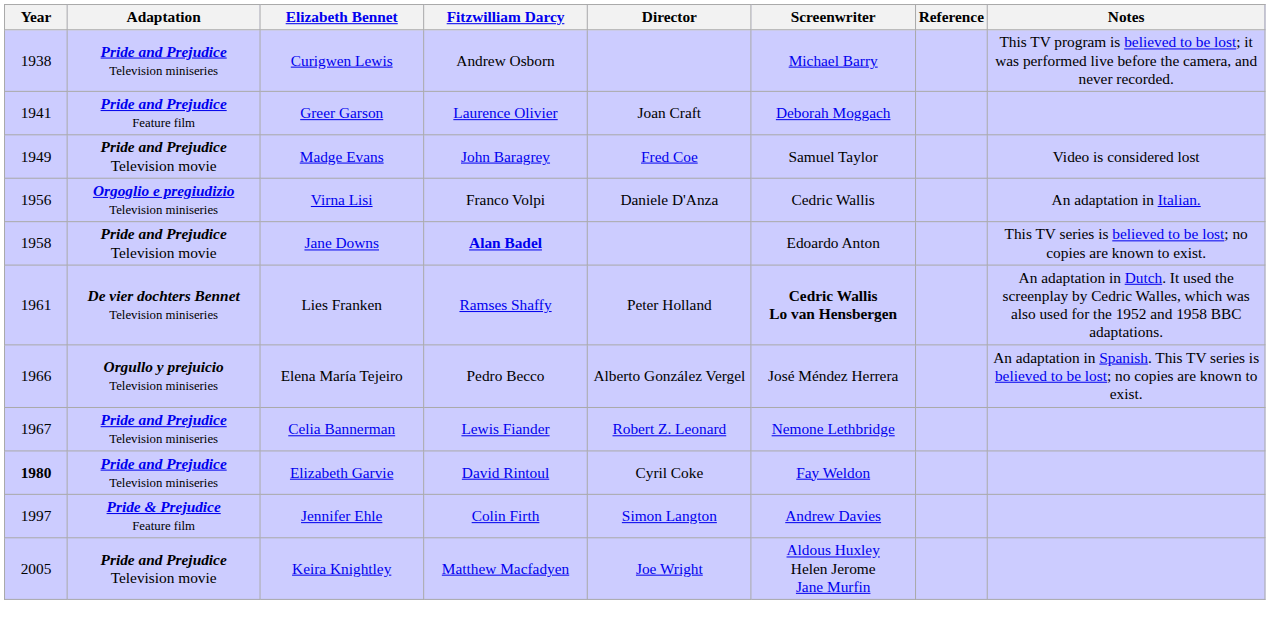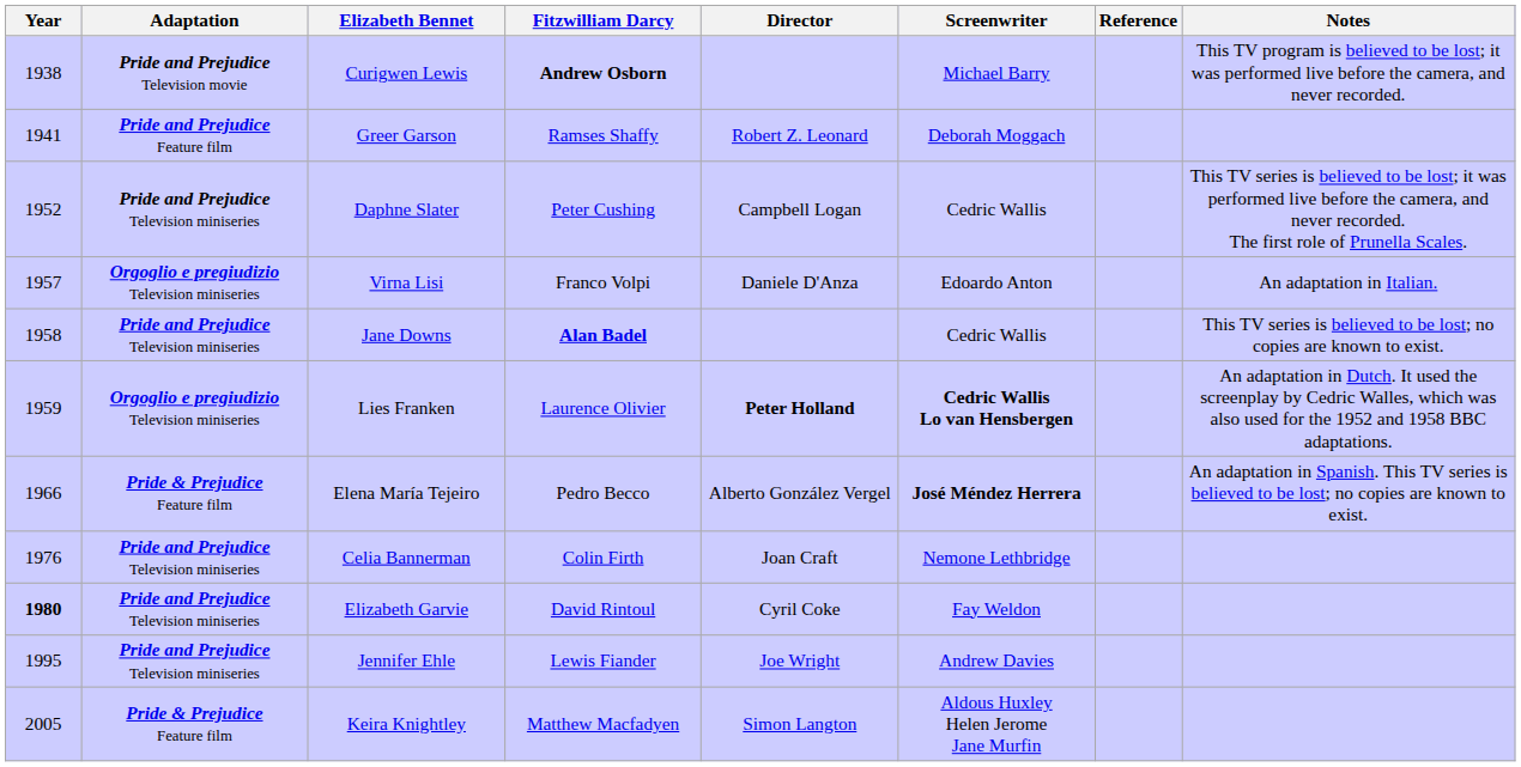 <table class="wikitable" style="font-size:95%; background: #ccccff">
 <tr style="text-align:center;">
 <th>Year</th>
 <th>Adaptation</th>
 <th><a href='#'>Elizabeth Bennet</a></th>
 <th><a href='#'>Fitzwilliam Darcy</a></th>
 <th>Director</th>
 <th>Screenwriter</th>
 <th>Reference</th>
 <th>Notes</th>
 </tr>
 <tr style="text-align:center;">
 <td style="width:5%;">1938</td>
-<td><strong><em><a href='#'>Pride and Prejudice</a></em></strong><br><small>Television miniseries</small></td>
+<td style="width:15%;"><strong><em>Pride and Prejudice</em></strong><br><small>Television movie</small></td>
 <td style="width:13%;"><a href='#'>Curigwen Lewis</a></td>
-<td style="width:13%;">Andrew Osborn</td>
+<td style="width:13%;"><strong>Andrew Osborn</strong></td>
 <td style="width:13%;"></td>
 <td style="width:13%;"><a href='#'>Michael Barry</a></td>
 <td style="width:5%;"></td>
 <td style="width:22%;">This TV program is <a href='#'>believed to be lost</a>; it was performed live before the camera, and never recorded.</td>
 </tr>
 <tr style="text-align:center;">
 <td>1941</td>
 <td><strong><em><a href='#'>Pride and Prejudice</a></em></strong><br><small>Feature film</small></td>
 <td><a href='#'>Greer Garson</a></td>
-<td><a href='#'>Laurence Olivier</a></td>
-<td>Joan Craft</td>
+<td><a href='#'>Ramses Shaffy</a></td>
+<td><a href='#'>Robert Z. Leonard</a></td>
 <td><a href='#'>Deborah Moggach</a></td>
 <td></td>
 <td></td>
 </tr>
-<tr style="text-align: center;">
-<td>1949</td>
-<td><strong><em>Pride and Prejudice</em></strong><br>Television movie</td>
-<td><a href='#'>Madge Evans</a></td>
-<td><a href='#'>John Baragrey</a></td>
-<td><a href='#'>Fred Coe</a></td>
-<td>Samuel Taylor</td>
-<td></td>
-<td>Video is considered lost </td>
+<tr style="text-align:center;">
+<td>1952</td>
+<td><strong><em>Pride and Prejudice</em></strong><br><small>Television miniseries</small></td>
+<td><a href='#'>Daphne Slater</a></td>
+<td><a href='#'>Peter Cushing</a></td>
+<td>Campbell Logan</td>
+<td>Cedric Wallis</td>
+<td style="width:5%;"></td>
+<td>This TV series is <a href='#'>believed to be lost</a>; it was performed live before the camera, and never recorded. <br>The first role of <a href='#'>Prunella Scales</a>.</td>
 </tr>
 <tr style="text-align:center;">
-<td>1956</td>
+<td>1957</td>
 <td><strong><em><a href='#'>Orgoglio e pregiudizio</a></em></strong><br><small>Television miniseries</small></td>
 <td><a href='#'>Virna Lisi</a></td>
 <td>Franco Volpi</td>
 <td>Daniele D'Anza</td>
-<td>Cedric Wallis</td>
+<td>Edoardo Anton</td>
 <td style="width:5%;"></td>
 <td>An adaptation in <a href='#'>Italian.</a></td>
 </tr>
 <tr style="text-align:center;">
 <td>1958</td>
-<td><strong><em>Pride and Prejudice</em></strong><br>Television movie</td>
+<td><strong><em><a href='#'>Pride and Prejudice</a></em></strong><br><small>Television miniseries</small></td>
 <td><a href='#'>Jane Downs</a></td>
 <td><strong><a href='#'>Alan Badel</a></strong></td>
 <td></td>
-<td>Edoardo Anton</td>
+<td>Cedric Wallis</td>
 <td style="width:5%;"></td>
 <td>This TV series is <a href='#'>believed to be lost</a>; no copies are known to exist.</td>
 </tr>
 <tr style="text-align:center;">
-<td>1961</td>
-<td><strong><em>De vier dochters Bennet</em></strong><br><small>Television miniseries</small></td>
+<td>1959</td>
+<td><strong><em><a href='#'>Orgoglio e pregiudizio</a></em></strong><br><small>Television miniseries</small></td>
 <td>Lies Franken</td>
-<td><a href='#'>Ramses Shaffy</a></td>
-<td>Peter Holland</td>
+<td><a href='#'>Laurence Olivier</a></td>
+<td><strong>Peter Holland</strong></td>
 <td><strong>Cedric Wallis<br>Lo van Hensbergen</strong></td>
 <td></td>
 <td>An adaptation in <a href='#'>Dutch</a>. It used the screenplay by Cedric Walles, which was also used for the 1952 and 1958 BBC adaptations.</td>
 </tr>
 <tr style="text-align:center;">
 <td>1966</td>
-<td><strong><em>Orgullo y prejuicio</em></strong><br><small>Television miniseries</small></td>
+<td><strong><em><a href='#'>Pride & Prejudice</a></em></strong><br><small>Feature film</small></td>
 <td>Elena María Tejeiro</td>
 <td>Pedro Becco</td>
 <td>Alberto González Vergel</td>
-<td>José Méndez Herrera</td>
+<td><strong>José Méndez Herrera</strong></td>
 <td></td>
 <td>An adaptation in <a href='#'>Spanish</a>. This TV series is <a href='#'>believed to be lost</a>; no copies are known to exist.</td>
 </tr>
 <tr style="text-align:center;">
-<td>1967</td>
+<td>1976</td>
 <td><strong><em><a href='#'>Pride and Prejudice</a></em></strong><br><small>Television miniseries</small></td>
 <td><a href='#'>Celia Bannerman</a></td>
-<td><a href='#'>Lewis Fiander</a></td>
-<td><a href='#'>Robert Z. Leonard</a></td>
+<td><a href='#'>Colin Firth</a></td>
+<td>Joan Craft</td>
 <td><a href='#'>Nemone Lethbridge</a></td>
 <td style="width:5%;"></td>
 <td></td>
 </tr>
 <tr style="text-align:center;">
 <td><strong>1980</strong></td>
 <td><strong><em><a href='#'>Pride and Prejudice</a></em></strong><br><small>Television miniseries</small></td>
 <td><a href='#'>Elizabeth Garvie</a></td>
 <td><a href='#'>David Rintoul</a></td>
 <td>Cyril Coke</td>
 <td><a href='#'>Fay Weldon</a></td>
 <td></td>
 <td></td>
 </tr>
 <tr style="text-align:center;">
-<td>1997</td>
-<td><strong><em><a href='#'>Pride & Prejudice</a></em></strong><br><small>Feature film</small></td>
+<td>1995</td>
+<td><strong><em><a href='#'>Pride and Prejudice</a></em></strong><br><small>Television miniseries</small></td>
 <td><a href='#'>Jennifer Ehle</a></td>
-<td><a href='#'>Colin Firth</a></td>
-<td><a href='#'>Simon Langton</a></td>
+<td><a href='#'>Lewis Fiander</a></td>
+<td><a href='#'>Joe Wright</a></td>
 <td><a href='#'>Andrew Davies</a></td>
 <td></td>
 <td></td>
 </tr>
 <tr style="text-align:center;">
 <td>2005</td>
-<td><strong><em>Pride and Prejudice</em></strong><br>Television movie</td>
+<td><strong><em><a href='#'>Pride & Prejudice</a></em></strong><br><small>Feature film</small></td>
 <td><a href='#'>Keira Knightley</a></td>
 <td><a href='#'>Matthew Macfadyen</a></td>
-<td><a href='#'>Joe Wright</a></td>
+<td><a href='#'>Simon Langton</a></td>
 <td><a href='#'>Aldous Huxley</a><br>Helen Jerome<br><a href='#'>Jane Murfin</a></td>
 <td></td>
 <td></td>
 </tr>
 </table>
